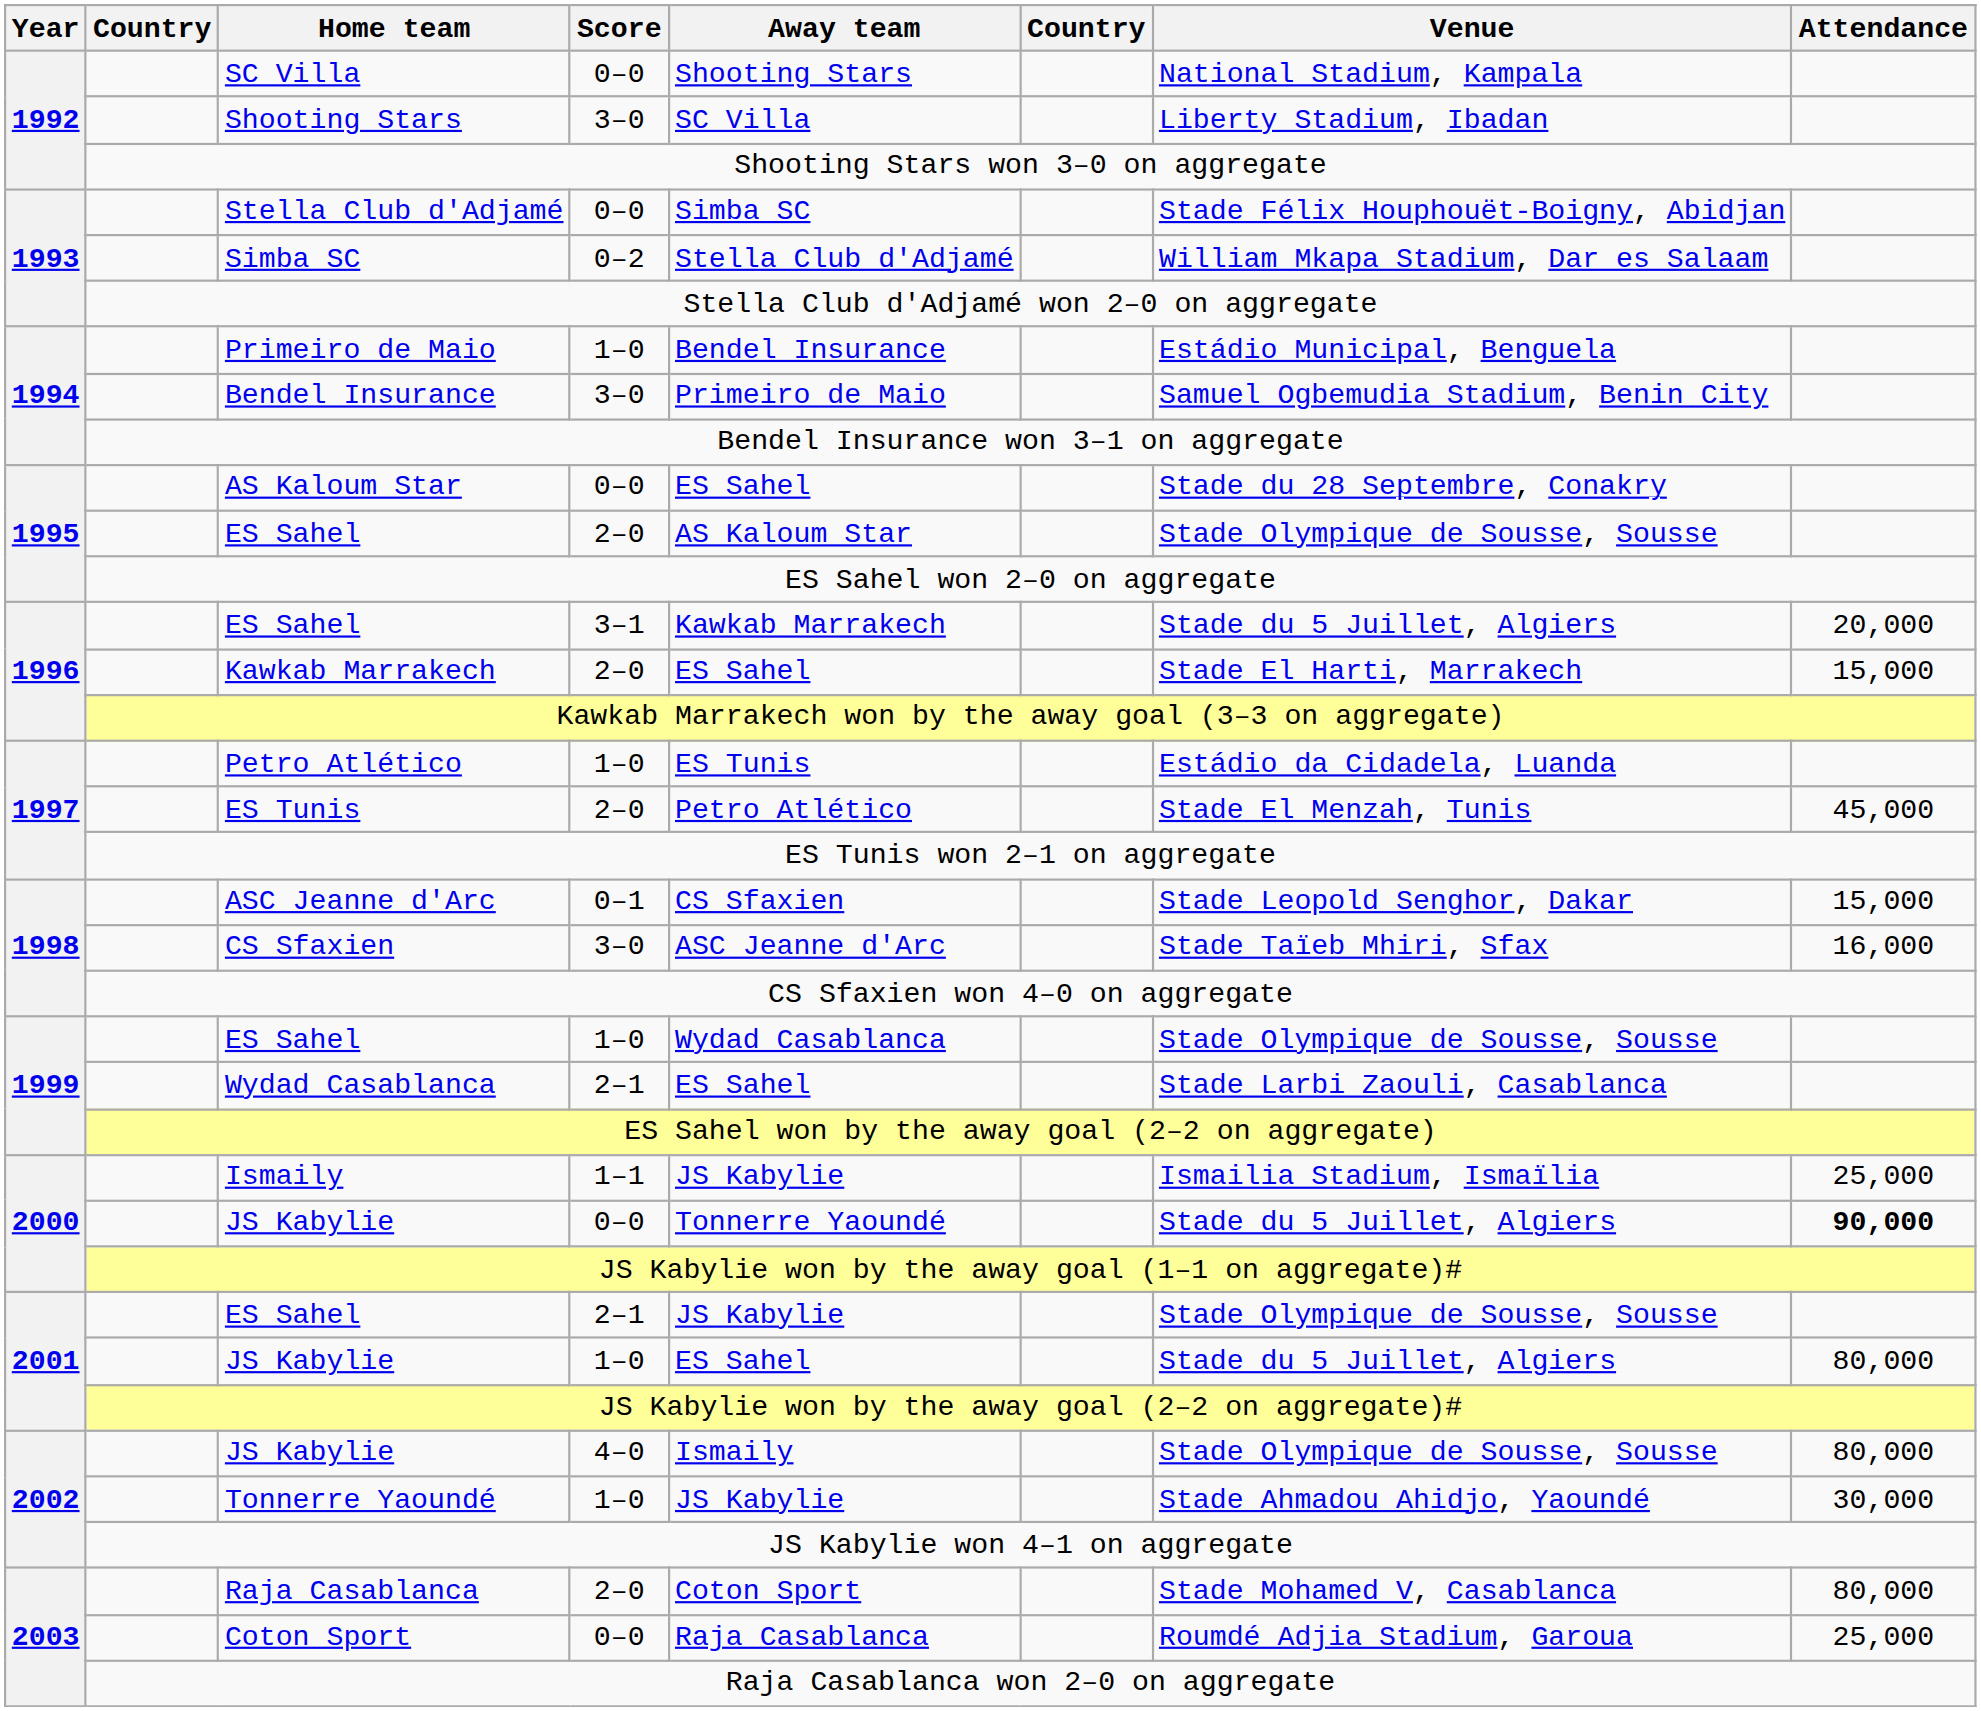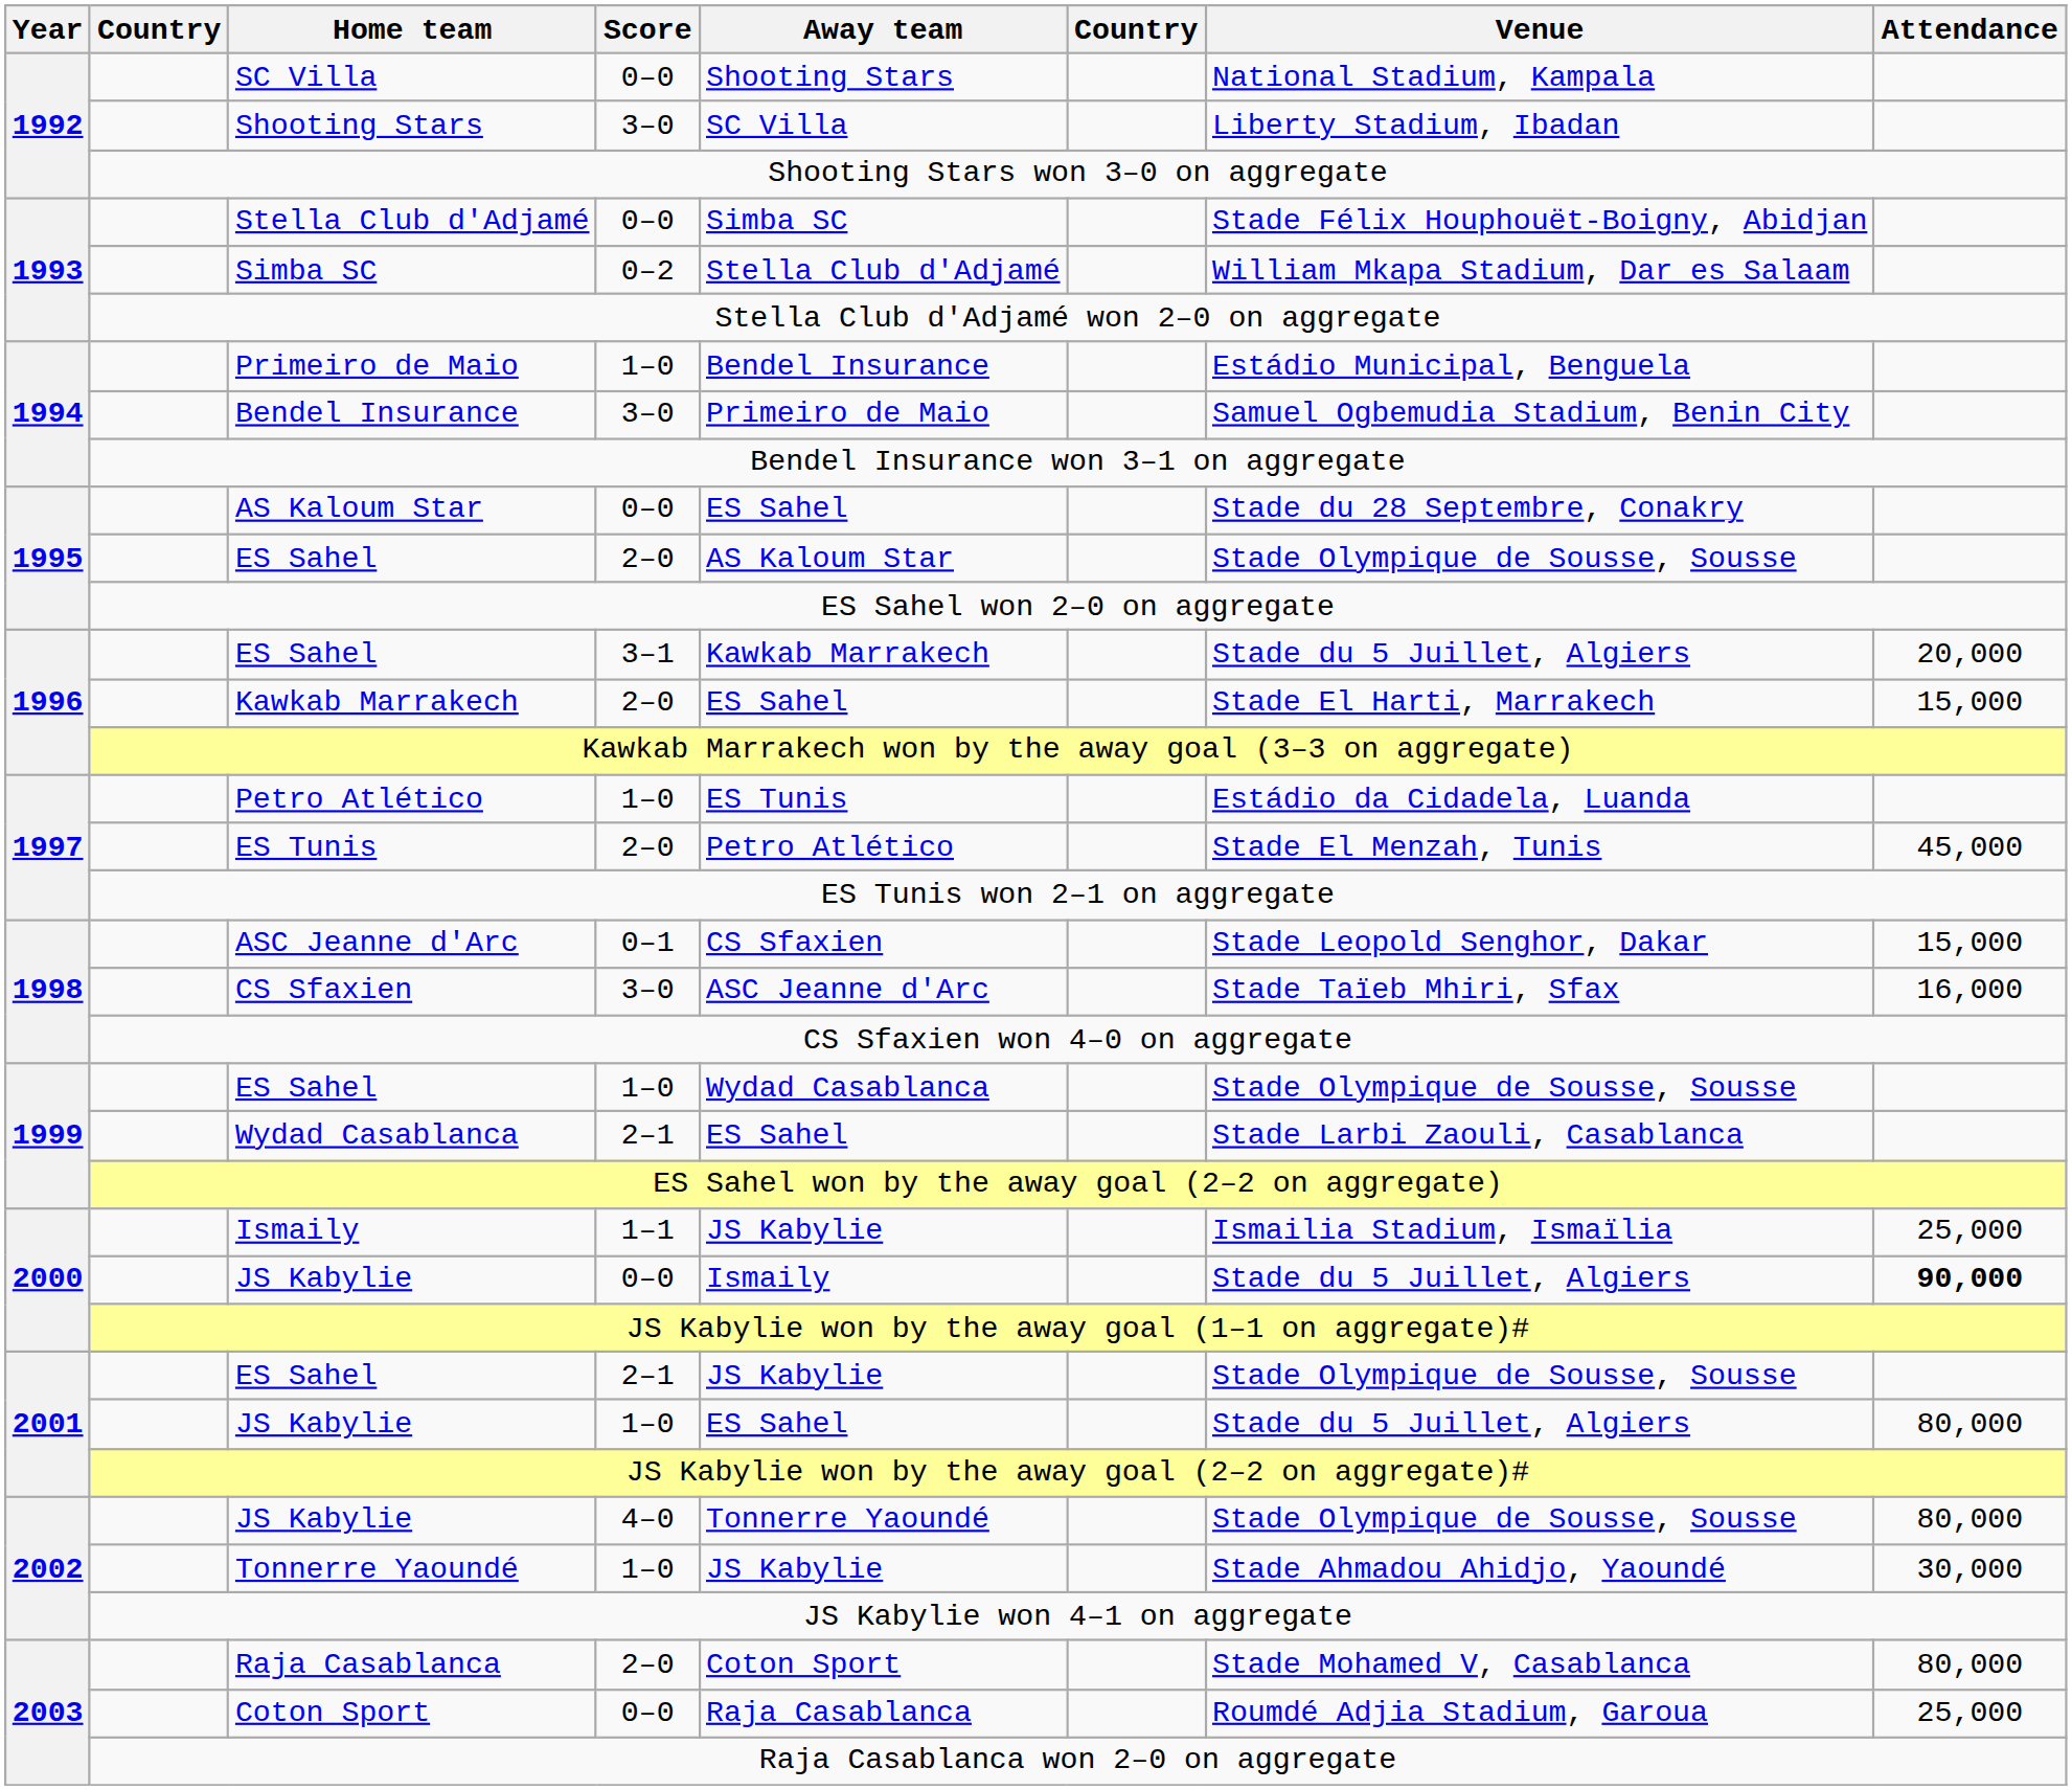 <table class="sortable plainrowheaders wikitable">
 <tr>
 <th scope=col>Year</th>
 <th scope=col>Country</th>
 <th scope=col>Home team</th>
 <th scope=col>Score</th>
 <th scope=col>Away team</th>
 <th scope=col>Country</th>
 <th scope=col>Venue</th>
 <th scope=col>Attendance</th>
 </tr>
 <tr>
 <th scope=row rowspan=3 style=text-align:center><a href='#'>1992</a></th>
 <td></td>
 <td><a href='#'>SC Villa</a></td>
 <td align=center>0–0</td>
 <td><a href='#'>Shooting Stars</a></td>
 <td></td>
 <td><a href='#'>National Stadium</a>, <a href='#'>Kampala</a></td>
 <td align=center></td>
 </tr>
 <tr>
 <td></td>
 <td><a href='#'>Shooting Stars</a></td>
 <td align=center>3–0</td>
 <td><a href='#'>SC Villa</a></td>
 <td></td>
 <td><a href='#'>Liberty Stadium</a>, <a href='#'>Ibadan</a></td>
 <td align=center></td>
 </tr>
 <tr>
 <td colspan=7 align=center>Shooting Stars won 3–0 on aggregate</td>
 </tr>
 <tr>
 <th scope=row rowspan=3 style=text-align:center><a href='#'>1993</a></th>
 <td></td>
 <td><a href='#'>Stella Club d'Adjamé</a></td>
 <td align=center>0–0</td>
 <td><a href='#'>Simba SC</a></td>
 <td></td>
 <td><a href='#'>Stade Félix Houphouët-Boigny</a>, <a href='#'>Abidjan</a></td>
 <td align=center></td>
 </tr>
 <tr>
 <td></td>
 <td><a href='#'>Simba SC</a></td>
 <td align=center>0–2</td>
 <td><a href='#'>Stella Club d'Adjamé</a></td>
 <td></td>
 <td><a href='#'>William Mkapa Stadium</a>, <a href='#'>Dar es Salaam</a></td>
 <td align=center></td>
 </tr>
 <tr>
 <td colspan=7 align=center>Stella Club d'Adjamé won 2–0 on aggregate</td>
 </tr>
 <tr>
 <th scope=row rowspan=3 style=text-align:center><a href='#'>1994</a></th>
 <td></td>
 <td><a href='#'>Primeiro de Maio</a></td>
 <td align=center>1–0</td>
 <td><a href='#'>Bendel Insurance</a></td>
 <td></td>
 <td><a href='#'>Estádio Municipal</a>, <a href='#'>Benguela</a></td>
 <td align=center></td>
 </tr>
 <tr>
 <td></td>
 <td><a href='#'>Bendel Insurance</a></td>
 <td align=center>3–0</td>
 <td><a href='#'>Primeiro de Maio</a></td>
 <td></td>
 <td><a href='#'>Samuel Ogbemudia Stadium</a>, <a href='#'>Benin City</a></td>
 <td align=center></td>
 </tr>
 <tr>
 <td colspan=7 align=center>Bendel Insurance won 3–1 on aggregate</td>
 </tr>
 <tr>
 <th scope=row rowspan=3 style=text-align:center><a href='#'>1995</a></th>
 <td></td>
 <td><a href='#'>AS Kaloum Star</a></td>
 <td align=center>0–0</td>
 <td><a href='#'>ES Sahel</a></td>
 <td></td>
 <td><a href='#'>Stade du 28 Septembre</a>, <a href='#'>Conakry</a></td>
 <td align=center></td>
 </tr>
 <tr>
 <td></td>
 <td><a href='#'>ES Sahel</a></td>
 <td align=center>2–0</td>
 <td><a href='#'>AS Kaloum Star</a></td>
 <td></td>
 <td><a href='#'>Stade Olympique de Sousse</a>, <a href='#'>Sousse</a></td>
 <td align=center></td>
 </tr>
 <tr>
 <td colspan=7 align=center>ES Sahel won 2–0 on aggregate</td>
 </tr>
 <tr>
 <th scope=row rowspan=3 style=text-align:center><a href='#'>1996</a></th>
 <td></td>
 <td><a href='#'>ES Sahel</a></td>
 <td align=center>3–1</td>
 <td><a href='#'>Kawkab Marrakech</a></td>
 <td></td>
 <td><a href='#'>Stade du 5 Juillet</a>, <a href='#'>Algiers</a></td>
 <td align=center>20,000</td>
 </tr>
 <tr>
 <td></td>
 <td><a href='#'>Kawkab Marrakech</a></td>
 <td align=center>2–0</td>
 <td><a href='#'>ES Sahel</a></td>
 <td></td>
 <td><a href='#'>Stade El Harti</a>, <a href='#'>Marrakech</a></td>
 <td align=center>15,000</td>
 </tr>
 <tr>
 <td colspan=7 align=center bgcolor=#ffff99>Kawkab Marrakech won by the away goal (3–3 on aggregate)</td>
 </tr>
 <tr>
 <th scope=row rowspan=3 style=text-align:center><a href='#'>1997</a></th>
 <td></td>
 <td><a href='#'>Petro Atlético</a></td>
 <td align=center>1–0</td>
 <td><a href='#'>ES Tunis</a></td>
 <td></td>
 <td><a href='#'>Estádio da Cidadela</a>, <a href='#'>Luanda</a></td>
 <td align=center></td>
 </tr>
 <tr>
 <td></td>
 <td><a href='#'>ES Tunis</a></td>
 <td align=center>2–0</td>
 <td><a href='#'>Petro Atlético</a></td>
 <td></td>
 <td><a href='#'>Stade El Menzah</a>, <a href='#'>Tunis</a></td>
 <td align=center>45,000</td>
 </tr>
 <tr>
 <td colspan=7 align=center>ES Tunis won 2–1 on aggregate</td>
 </tr>
 <tr>
 <th scope=row rowspan=3 style=text-align:center><a href='#'>1998</a></th>
 <td></td>
 <td><a href='#'>ASC Jeanne d'Arc</a></td>
 <td align=center>0–1</td>
 <td><a href='#'>CS Sfaxien</a></td>
 <td></td>
 <td><a href='#'>Stade Leopold Senghor</a>, <a href='#'>Dakar</a></td>
 <td align=center>15,000</td>
 </tr>
 <tr>
 <td></td>
 <td><a href='#'>CS Sfaxien</a></td>
 <td align=center>3–0</td>
 <td><a href='#'>ASC Jeanne d'Arc</a></td>
 <td></td>
 <td><a href='#'>Stade Taïeb Mhiri</a>, <a href='#'>Sfax</a></td>
 <td align=center>16,000</td>
 </tr>
 <tr>
 <td colspan=7 align=center>CS Sfaxien won 4–0 on aggregate</td>
 </tr>
 <tr>
 <th scope=row rowspan=3 style=text-align:center><a href='#'>1999</a></th>
 <td></td>
 <td><a href='#'>ES Sahel</a></td>
 <td align=center>1–0</td>
 <td><a href='#'>Wydad Casablanca</a></td>
 <td></td>
 <td><a href='#'>Stade Olympique de Sousse</a>, <a href='#'>Sousse</a></td>
 <td align=center></td>
 </tr>
 <tr>
 <td></td>
 <td><a href='#'>Wydad Casablanca</a></td>
 <td align=center>2–1</td>
 <td><a href='#'>ES Sahel</a></td>
 <td></td>
 <td><a href='#'>Stade Larbi Zaouli</a>, <a href='#'>Casablanca</a></td>
 <td align=center></td>
 </tr>
 <tr>
 <td colspan=7 align=center bgcolor=#ffff99>ES Sahel won by the away goal (2–2 on aggregate)</td>
 </tr>
 <tr>
 <th scope=row rowspan=3 style=text-align:center><a href='#'>2000</a></th>
 <td></td>
 <td><a href='#'>Ismaily</a></td>
 <td align=center>1–1</td>
 <td><a href='#'>JS Kabylie</a></td>
 <td></td>
 <td><a href='#'>Ismailia Stadium</a>, <a href='#'>Ismaïlia</a></td>
 <td align=center>25,000</td>
 </tr>
 <tr>
 <td></td>
 <td><a href='#'>JS Kabylie</a></td>
 <td align=center>0–0</td>
-<td><a href='#'>Tonnerre Yaoundé</a></td>
+<td><a href='#'>Ismaily</a></td>
 <td></td>
 <td><a href='#'>Stade du 5 Juillet</a>, <a href='#'>Algiers</a></td>
 <td align=center><strong>90,000</strong></td>
 </tr>
 <tr>
 <td colspan=7 align=center bgcolor=#ffff99>JS Kabylie won by the away goal (1–1 on aggregate)#</td>
 </tr>
 <tr>
 <th scope=row rowspan=3 style=text-align:center><a href='#'>2001</a></th>
 <td></td>
 <td><a href='#'>ES Sahel</a></td>
 <td align=center>2–1</td>
 <td><a href='#'>JS Kabylie</a></td>
 <td></td>
 <td><a href='#'>Stade Olympique de Sousse</a>, <a href='#'>Sousse</a></td>
 <td align=center></td>
 </tr>
 <tr>
 <td></td>
 <td><a href='#'>JS Kabylie</a></td>
 <td align=center>1–0</td>
 <td><a href='#'>ES Sahel</a></td>
 <td></td>
 <td><a href='#'>Stade du 5 Juillet</a>, <a href='#'>Algiers</a></td>
 <td align=center>80,000</td>
 </tr>
 <tr>
 <td colspan=7 align=center bgcolor=#ffff99>JS Kabylie won by the away goal (2–2 on aggregate)#</td>
 </tr>
 <tr>
 <th scope=row rowspan=3 style=text-align:center><a href='#'>2002</a></th>
 <td></td>
 <td><a href='#'>JS Kabylie</a></td>
 <td align=center>4–0</td>
-<td><a href='#'>Ismaily</a></td>
+<td><a href='#'>Tonnerre Yaoundé</a></td>
 <td></td>
 <td><a href='#'>Stade Olympique de Sousse</a>, <a href='#'>Sousse</a></td>
 <td align=center>80,000</td>
 </tr>
 <tr>
 <td></td>
 <td><a href='#'>Tonnerre Yaoundé</a></td>
 <td align=center>1–0</td>
 <td><a href='#'>JS Kabylie</a></td>
 <td></td>
 <td><a href='#'>Stade Ahmadou Ahidjo</a>, <a href='#'>Yaoundé</a></td>
 <td align=center>30,000</td>
 </tr>
 <tr>
 <td colspan=7 align=center>JS Kabylie won 4–1 on aggregate</td>
 </tr>
 <tr>
 <th scope=row rowspan=3 style=text-align:center><a href='#'>2003</a></th>
 <td></td>
 <td><a href='#'>Raja Casablanca</a></td>
 <td align=center>2–0</td>
 <td><a href='#'>Coton Sport</a></td>
 <td></td>
 <td><a href='#'>Stade Mohamed V</a>, <a href='#'>Casablanca</a></td>
 <td align=center>80,000</td>
 </tr>
 <tr>
 <td></td>
 <td><a href='#'>Coton Sport</a></td>
 <td align=center>0–0</td>
 <td><a href='#'>Raja Casablanca</a></td>
 <td></td>
 <td><a href='#'>Roumdé Adjia Stadium</a>, <a href='#'>Garoua</a></td>
 <td align=center>25,000</td>
 </tr>
 <tr>
 <td colspan=7 align=center>Raja Casablanca won 2–0 on aggregate</td>
 </tr>
 </table>
